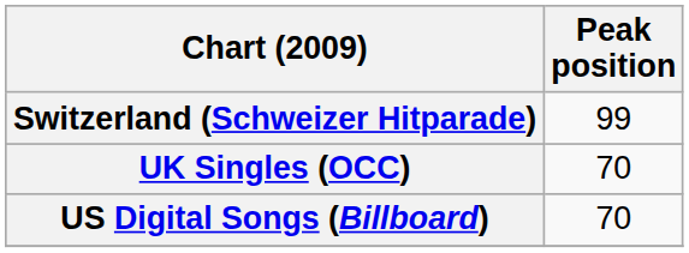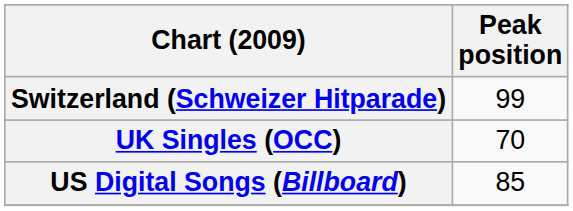 <table class="wikitable sortable plainrowheaders" style="text-align:center">
 <tr>
 <th scope="col">Chart (2009)</th>
 <th scope="col">Peak<br>position</th>
 </tr>
 <tr>
 <th scope="row">Switzerland (<a href='#'>Schweizer Hitparade</a>)</th>
 <td>99</td>
 </tr>
 <tr>
 <th scope="row"><a href='#'>UK Singles</a> (<a href='#'>OCC</a>)</th>
 <td>70</td>
 </tr>
 <tr>
 <th scope="row">US <a href='#'>Digital Songs</a> (<em><a href='#'>Billboard</a></em>)</th>
-<td>70</td>
+<td>85</td>
 </tr>
 <tr>
 </tr>
 </table>
